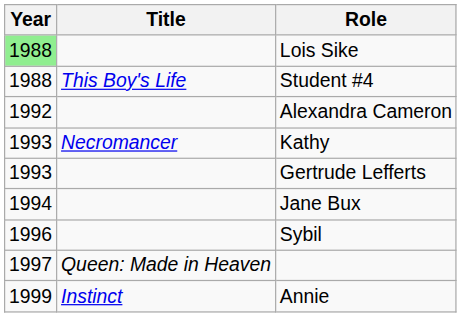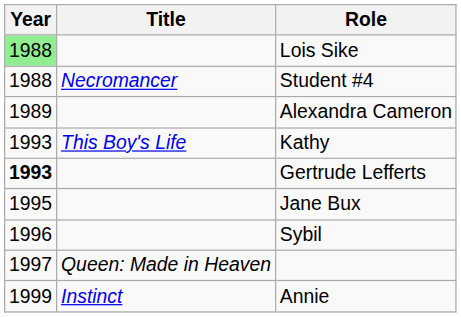 <table class="wikitable sortable">
 <tr>
 <th>Year</th>
 <th>Title</th>
 <th>Role</th>
 </tr>
 <tr>
 <td style="background: lightgreen;">1988</td>
 <td><em></em></td>
 <td>Lois Sike</td>
 </tr>
 <tr>
 <td>1988</td>
-<td><em><a href='#'>This Boy's Life</a></em></td>
+<td><em><a href='#'>Necromancer</a></em></td>
 <td>Student #4</td>
 </tr>
 <tr>
-<td>1992</td>
+<td>1989</td>
 <td><em></em></td>
 <td>Alexandra Cameron</td>
 </tr>
 <tr>
 <td>1993</td>
-<td><em><a href='#'>Necromancer</a></em></td>
+<td><em><a href='#'>This Boy's Life</a></em></td>
 <td>Kathy</td>
 </tr>
 <tr>
-<td>1993</td>
+<td><strong>1993</strong></td>
 <td><em></em></td>
 <td>Gertrude Lefferts</td>
 </tr>
 <tr>
-<td>1994</td>
+<td>1995</td>
 <td><em></em></td>
 <td>Jane Bux</td>
 </tr>
 <tr>
 <td>1996</td>
 <td><em></em></td>
 <td>Sybil</td>
 </tr>
 <tr>
 <td>1997</td>
 <td><em>Queen: Made in Heaven</em></td>
 <td></td>
 </tr>
 <tr>
 <td>1999</td>
 <td><em><a href='#'>Instinct</a></em></td>
 <td>Annie</td>
 </tr>
 </table>
